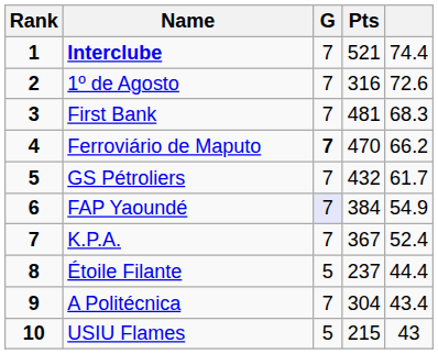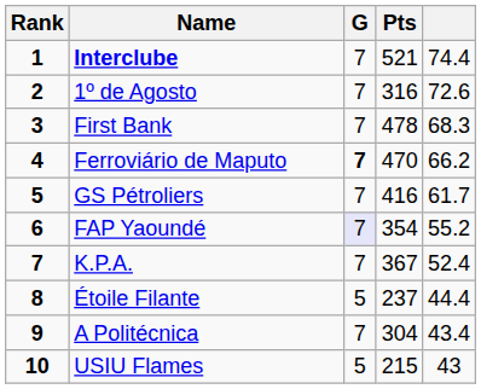 <table class="wikitable" style="text-align:center; font-size:90%;">
 <tr>
 <th width=10px>Rank</th>
 <th width=175px>Name</th>
 <th width=15px>G</th>
 <th width=10px>Pts</th>
 <th width=10px></th>
 </tr>
 <tr>
 <td><strong>1</strong></td>
 <td align=left> <strong><a href='#'>Interclube</a></strong></td>
 <td>7</td>
 <td>521</td>
 <td>74.4</td>
 </tr>
 <tr>
 <td><strong>2</strong></td>
 <td align=left> <a href='#'>1º de Agosto</a></td>
 <td>7</td>
 <td>316</td>
 <td>72.6</td>
 </tr>
 <tr>
 <td><strong>3</strong></td>
 <td align=left> <a href='#'>First Bank</a></td>
 <td>7</td>
-<td>481</td>
+<td>478</td>
 <td>68.3</td>
 </tr>
 <tr>
 <td><strong>4</strong></td>
 <td align=left> <a href='#'>Ferroviário de Maputo</a></td>
 <td><strong>7</strong></td>
 <td>470</td>
 <td>66.2</td>
 </tr>
 <tr>
 <td><strong>5</strong></td>
 <td align=left> <a href='#'>GS Pétroliers</a></td>
 <td>7</td>
-<td>432</td>
+<td>416</td>
 <td>61.7</td>
 </tr>
 <tr>
 <td><strong>6</strong></td>
 <td align=left> <a href='#'>FAP Yaoundé</a></td>
 <td style="background: lavender;">7</td>
-<td>384</td>
-<td>54.9</td>
+<td>354</td>
+<td>55.2</td>
 </tr>
 <tr>
 <td><strong>7</strong></td>
 <td align=left> <a href='#'>K.P.A.</a></td>
 <td>7</td>
 <td>367</td>
 <td>52.4</td>
 </tr>
 <tr>
 <td><strong>8</strong></td>
 <td align=left> <a href='#'>Étoile Filante</a></td>
 <td>5</td>
 <td>237</td>
 <td>44.4</td>
 </tr>
 <tr>
 <td><strong>9</strong></td>
 <td align=left> <a href='#'>A Politécnica</a></td>
 <td>7</td>
 <td>304</td>
 <td>43.4</td>
 </tr>
 <tr>
 <td><strong>10</strong></td>
 <td align=left> <a href='#'>USIU Flames</a></td>
 <td>5</td>
 <td>215</td>
 <td>43</td>
 </tr>
 </table>
